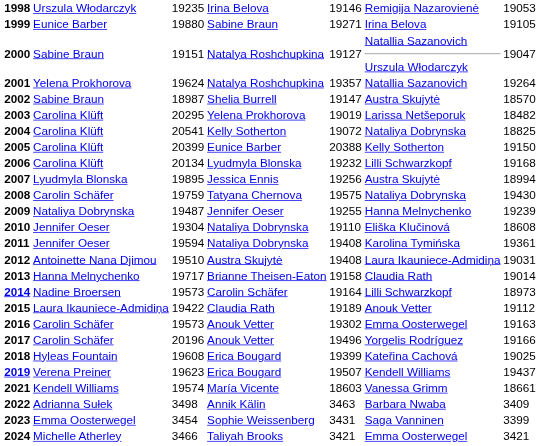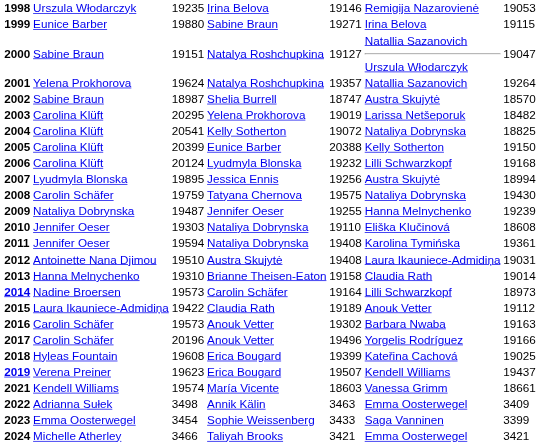 <table>
 <tr>
 <td><strong>1998</strong></td>
 <td><a href='#'>Urszula Włodarczyk</a><br></td>
 <td>19235</td>
 <td><a href='#'>Irina Belova</a><br></td>
 <td>19146</td>
 <td><a href='#'>Remigija Nazarovienė</a><br></td>
 <td>19053</td>
 </tr>
 <tr>
 <td><strong>1999</strong></td>
 <td><a href='#'>Eunice Barber</a><br></td>
 <td>19880</td>
 <td><a href='#'>Sabine Braun</a><br></td>
 <td>19271</td>
 <td><a href='#'>Irina Belova</a><br></td>
-<td>19105</td>
+<td>19115</td>
 </tr>
 <tr>
 <td><strong>2000</strong></td>
 <td><a href='#'>Sabine Braun</a><br></td>
 <td>19151</td>
 <td><a href='#'>Natalya Roshchupkina</a><br></td>
 <td>19127</td>
 <td><a href='#'>Natallia Sazanovich</a><br><hr><a href='#'>Urszula Włodarczyk</a><br></td>
 <td>19047</td>
 </tr>
 <tr>
 <td><strong>2001</strong></td>
 <td><a href='#'>Yelena Prokhorova</a><br></td>
 <td>19624</td>
 <td><a href='#'>Natalya Roshchupkina</a><br></td>
 <td>19357</td>
 <td><a href='#'>Natallia Sazanovich</a><br></td>
 <td>19264</td>
 </tr>
 <tr>
 <td><strong>2002</strong></td>
 <td><a href='#'>Sabine Braun</a><br></td>
 <td>18987</td>
 <td><a href='#'>Shelia Burrell</a><br></td>
-<td>19147</td>
+<td>18747</td>
 <td><a href='#'>Austra Skujytė</a><br></td>
 <td>18570</td>
 </tr>
 <tr>
 <td><strong>2003</strong></td>
 <td><a href='#'>Carolina Klüft</a><br></td>
 <td>20295</td>
 <td><a href='#'>Yelena Prokhorova</a><br></td>
 <td>19019</td>
 <td><a href='#'>Larissa Netšeporuk</a><br></td>
 <td>18482</td>
 </tr>
 <tr>
 <td><strong>2004</strong></td>
 <td><a href='#'>Carolina Klüft</a><br></td>
 <td>20541</td>
 <td><a href='#'>Kelly Sotherton</a><br></td>
 <td>19072</td>
 <td><a href='#'>Nataliya Dobrynska</a><br></td>
 <td>18825</td>
 </tr>
 <tr>
 <td><strong>2005</strong></td>
 <td><a href='#'>Carolina Klüft</a><br></td>
 <td>20399</td>
 <td><a href='#'>Eunice Barber</a><br></td>
 <td>20388</td>
 <td><a href='#'>Kelly Sotherton</a><br></td>
 <td>19150</td>
 </tr>
 <tr>
 <td><strong>2006</strong></td>
 <td><a href='#'>Carolina Klüft</a><br></td>
-<td>20134</td>
+<td>20124</td>
 <td><a href='#'>Lyudmyla Blonska</a><br></td>
 <td>19232</td>
 <td><a href='#'>Lilli Schwarzkopf</a><br></td>
 <td>19168</td>
 </tr>
 <tr>
 <td><strong>2007</strong></td>
 <td><a href='#'>Lyudmyla Blonska</a><br></td>
 <td>19895</td>
 <td><a href='#'>Jessica Ennis</a><br></td>
 <td>19256</td>
 <td><a href='#'>Austra Skujytė</a><br></td>
 <td>18994</td>
 </tr>
 <tr>
 <td><strong>2008</strong></td>
 <td><a href='#'>Carolin Schäfer</a><br></td>
 <td>19759</td>
 <td><a href='#'>Tatyana Chernova</a><br></td>
 <td>19575</td>
 <td><a href='#'>Nataliya Dobrynska</a><br></td>
 <td>19430</td>
 </tr>
 <tr>
 <td><strong>2009</strong></td>
 <td><a href='#'>Nataliya Dobrynska</a><br></td>
 <td>19487</td>
 <td><a href='#'>Jennifer Oeser</a><br></td>
 <td>19255</td>
 <td><a href='#'>Hanna Melnychenko</a><br></td>
 <td>19239</td>
 </tr>
 <tr>
 <td><strong>2010</strong></td>
 <td><a href='#'>Jennifer Oeser</a><br></td>
-<td>19304</td>
+<td>19303</td>
 <td><a href='#'>Nataliya Dobrynska</a><br></td>
 <td>19110</td>
 <td><a href='#'>Eliška Klučinová </a><br></td>
 <td>18608</td>
 </tr>
 <tr>
 <td><strong>2011</strong></td>
 <td><a href='#'>Jennifer Oeser</a><br></td>
 <td>19594</td>
 <td><a href='#'>Nataliya Dobrynska</a><br></td>
 <td>19408</td>
 <td><a href='#'>Karolina Tymińska</a><br></td>
 <td>19361</td>
 </tr>
 <tr>
 <td><strong>2012</strong></td>
 <td><a href='#'>Antoinette Nana Djimou</a><br></td>
 <td>19510</td>
 <td><a href='#'>Austra Skujytė</a><br></td>
 <td>19408</td>
 <td><a href='#'>Laura Ikauniece-Admidiņa</a><br></td>
 <td>19031</td>
 </tr>
 <tr>
 <td><strong>2013</strong></td>
 <td><a href='#'>Hanna Melnychenko</a><br></td>
-<td>19717</td>
+<td>19310</td>
 <td><a href='#'>Brianne Theisen-Eaton</a><br></td>
 <td>19158</td>
 <td><a href='#'>Claudia Rath</a><br></td>
 <td>19014</td>
 </tr>
 <tr>
 <td><strong><a href='#'>2014</a></strong></td>
 <td><a href='#'>Nadine Broersen</a><br></td>
 <td>19573</td>
 <td><a href='#'>Carolin Schäfer</a><br></td>
 <td>19164</td>
 <td><a href='#'>Lilli Schwarzkopf</a><br></td>
 <td>18973</td>
 </tr>
 <tr>
 <td><strong>2015</strong></td>
 <td><a href='#'>Laura Ikauniece-Admidiņa</a><br></td>
 <td>19422</td>
 <td><a href='#'>Claudia Rath</a><br></td>
 <td>19189</td>
 <td><a href='#'>Anouk Vetter</a><br></td>
 <td>19112</td>
 </tr>
 <tr>
 <td><strong>2016</strong></td>
 <td><a href='#'>Carolin Schäfer</a><br></td>
 <td>19573</td>
 <td><a href='#'>Anouk Vetter</a><br></td>
 <td>19302</td>
-<td><a href='#'>Emma Oosterwegel</a><br></td>
+<td><a href='#'>Barbara Nwaba</a><br></td>
 <td>19163</td>
 </tr>
 <tr>
 <td><strong>2017</strong></td>
 <td><a href='#'>Carolin Schäfer</a><br></td>
 <td>20196</td>
 <td><a href='#'>Anouk Vetter</a><br></td>
 <td>19496</td>
 <td><a href='#'>Yorgelis Rodríguez</a><br></td>
 <td>19166</td>
 </tr>
 <tr>
 <td><strong>2018</strong></td>
 <td><a href='#'>Hyleas Fountain</a><br></td>
 <td>19608</td>
 <td><a href='#'>Erica Bougard</a><br></td>
 <td>19399</td>
 <td><a href='#'>Kateřina Cachová</a><br></td>
 <td>19025</td>
 </tr>
 <tr>
 <td><strong><a href='#'>2019</a></strong></td>
 <td><a href='#'>Verena Preiner</a><br></td>
 <td>19623</td>
 <td><a href='#'>Erica Bougard</a><br></td>
 <td>19507</td>
 <td><a href='#'>Kendell Williams</a><br></td>
 <td>19437</td>
 </tr>
 <tr>
 <td><strong>2021</strong></td>
 <td><a href='#'>Kendell Williams</a><br></td>
 <td>19574</td>
 <td><a href='#'>María Vicente</a><br></td>
 <td>18603</td>
 <td><a href='#'>Vanessa Grimm</a><br></td>
 <td>18661</td>
 </tr>
 <tr>
 <td><strong>2022</strong></td>
 <td><a href='#'>Adrianna Sułek</a><br></td>
 <td>3498</td>
 <td><a href='#'>Annik Kälin</a><br></td>
 <td>3463</td>
-<td><a href='#'>Barbara Nwaba</a><br></td>
+<td><a href='#'>Emma Oosterwegel</a><br></td>
 <td>3409</td>
 </tr>
 <tr>
 <td><strong>2023</strong></td>
 <td><a href='#'>Emma Oosterwegel</a><br></td>
 <td>3454</td>
 <td><a href='#'>Sophie Weissenberg</a><br></td>
-<td>3431</td>
+<td>3433</td>
 <td><a href='#'>Saga Vanninen</a><br></td>
 <td>3399</td>
 </tr>
 <tr>
 <td><strong>2024</strong></td>
 <td><a href='#'>Michelle Atherley</a><br></td>
 <td>3466</td>
 <td><a href='#'>Taliyah Brooks</a><br></td>
 <td>3421</td>
 <td><a href='#'>Emma Oosterwegel</a><br></td>
 <td>3421</td>
 </tr>
 </table>
